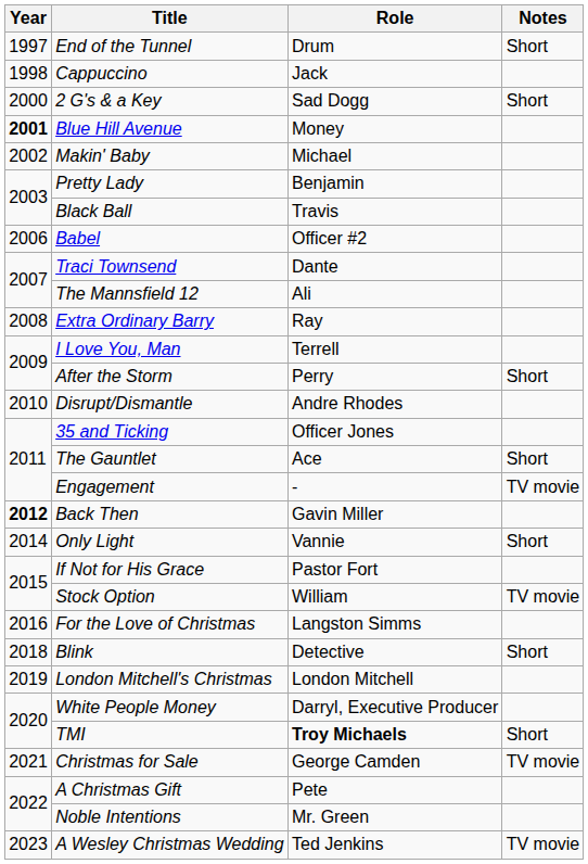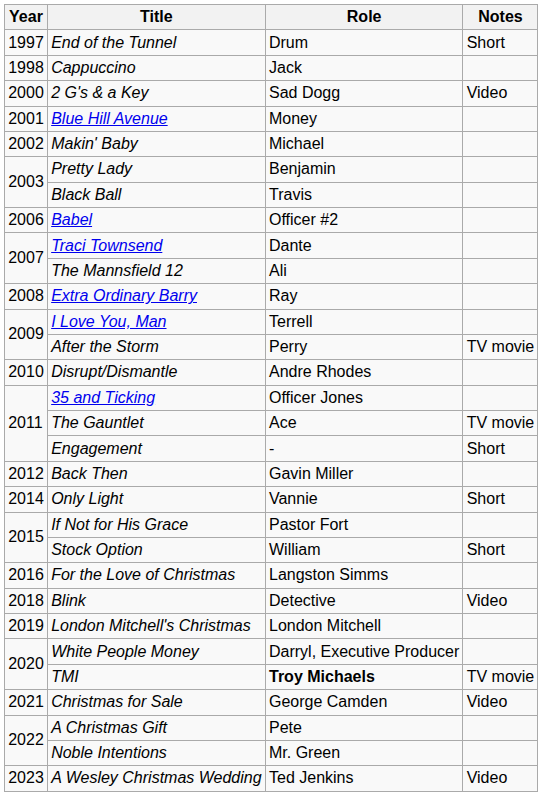 <table class="wikitable sortable">
 <tr>
 <th>Year</th>
 <th>Title</th>
 <th>Role</th>
 <th>Notes</th>
 </tr>
 <tr>
 <td>1997</td>
 <td><em>End of the Tunnel</em></td>
 <td>Drum</td>
 <td>Short</td>
 </tr>
 <tr>
 <td>1998</td>
 <td><em>Cappuccino</em></td>
 <td>Jack</td>
 <td></td>
 </tr>
 <tr>
 <td>2000</td>
 <td><em>2 G's & a Key</em></td>
 <td>Sad Dogg</td>
-<td>Short</td>
+<td>Video</td>
 </tr>
 <tr>
-<td><strong>2001</strong></td>
+<td>2001</td>
 <td><em><a href='#'>Blue Hill Avenue</a></em></td>
 <td>Money</td>
 <td></td>
 </tr>
 <tr>
 <td>2002</td>
 <td><em>Makin' Baby</em></td>
 <td>Michael</td>
 <td></td>
 </tr>
 <tr>
 <td rowspan="2">2003</td>
 <td><em>Pretty Lady</em></td>
 <td>Benjamin</td>
 <td></td>
 </tr>
 <tr>
 <td><em>Black Ball</em></td>
 <td>Travis</td>
 <td></td>
 </tr>
 <tr>
 <td>2006</td>
 <td><em><a href='#'>Babel</a></em></td>
 <td>Officer #2</td>
 <td></td>
 </tr>
 <tr>
 <td rowspan="2">2007</td>
 <td><em><a href='#'>Traci Townsend</a></em></td>
 <td>Dante</td>
 <td></td>
 </tr>
 <tr>
 <td><em>The Mannsfield 12</em></td>
 <td>Ali</td>
 <td></td>
 </tr>
 <tr>
 <td>2008</td>
 <td><em><a href='#'>Extra Ordinary Barry</a></em></td>
 <td>Ray</td>
 <td></td>
 </tr>
 <tr>
 <td rowspan="2">2009</td>
 <td><em><a href='#'>I Love You, Man</a></em></td>
 <td>Terrell</td>
 <td></td>
 </tr>
 <tr>
 <td><em>After the Storm</em></td>
 <td>Perry</td>
-<td>Short</td>
+<td>TV movie</td>
 </tr>
 <tr>
 <td>2010</td>
 <td><em>Disrupt/Dismantle</em></td>
 <td>Andre Rhodes</td>
 <td></td>
 </tr>
 <tr>
 <td rowspan="3">2011</td>
 <td><em><a href='#'>35 and Ticking</a></em></td>
 <td>Officer Jones</td>
 <td></td>
 </tr>
 <tr>
 <td><em>The Gauntlet</em></td>
 <td>Ace</td>
-<td>Short</td>
+<td>TV movie</td>
 </tr>
 <tr>
 <td><em>Engagement</em></td>
 <td>-</td>
-<td>TV movie</td>
+<td>Short</td>
 </tr>
 <tr>
-<td><strong>2012</strong></td>
+<td>2012</td>
 <td><em>Back Then</em></td>
 <td>Gavin Miller</td>
 <td></td>
 </tr>
 <tr>
 <td>2014</td>
 <td><em>Only Light</em></td>
 <td>Vannie</td>
 <td>Short</td>
 </tr>
 <tr>
 <td rowspan="2">2015</td>
 <td><em>If Not for His Grace</em></td>
 <td>Pastor Fort</td>
 <td></td>
 </tr>
 <tr>
 <td><em>Stock Option</em></td>
 <td>William</td>
-<td>TV movie</td>
+<td>Short</td>
 </tr>
 <tr>
 <td>2016</td>
 <td><em>For the Love of Christmas</em></td>
 <td>Langston Simms</td>
 <td></td>
 </tr>
 <tr>
 <td>2018</td>
 <td><em>Blink</em></td>
 <td>Detective</td>
-<td>Short</td>
+<td>Video</td>
 </tr>
 <tr>
 <td>2019</td>
 <td><em>London Mitchell's Christmas</em></td>
 <td>London Mitchell</td>
 <td></td>
 </tr>
 <tr>
 <td rowspan="2">2020</td>
 <td><em>White People Money</em></td>
 <td>Darryl, Executive Producer</td>
 <td></td>
 </tr>
 <tr>
 <td><em>TMI</em></td>
 <td><strong>Troy Michaels</strong></td>
-<td>Short</td>
+<td>TV movie</td>
 </tr>
 <tr>
 <td>2021</td>
 <td><em>Christmas for Sale</em></td>
 <td>George Camden</td>
-<td>TV movie</td>
+<td>Video</td>
 </tr>
 <tr>
 <td rowspan="2">2022</td>
 <td><em>A Christmas Gift</em></td>
 <td>Pete</td>
 <td></td>
 </tr>
 <tr>
 <td><em>Noble Intentions</em></td>
 <td>Mr. Green</td>
 <td></td>
 </tr>
 <tr>
 <td>2023</td>
 <td><em>A Wesley Christmas Wedding</em></td>
 <td>Ted Jenkins</td>
-<td>TV movie</td>
+<td>Video</td>
 </tr>
 </table>
